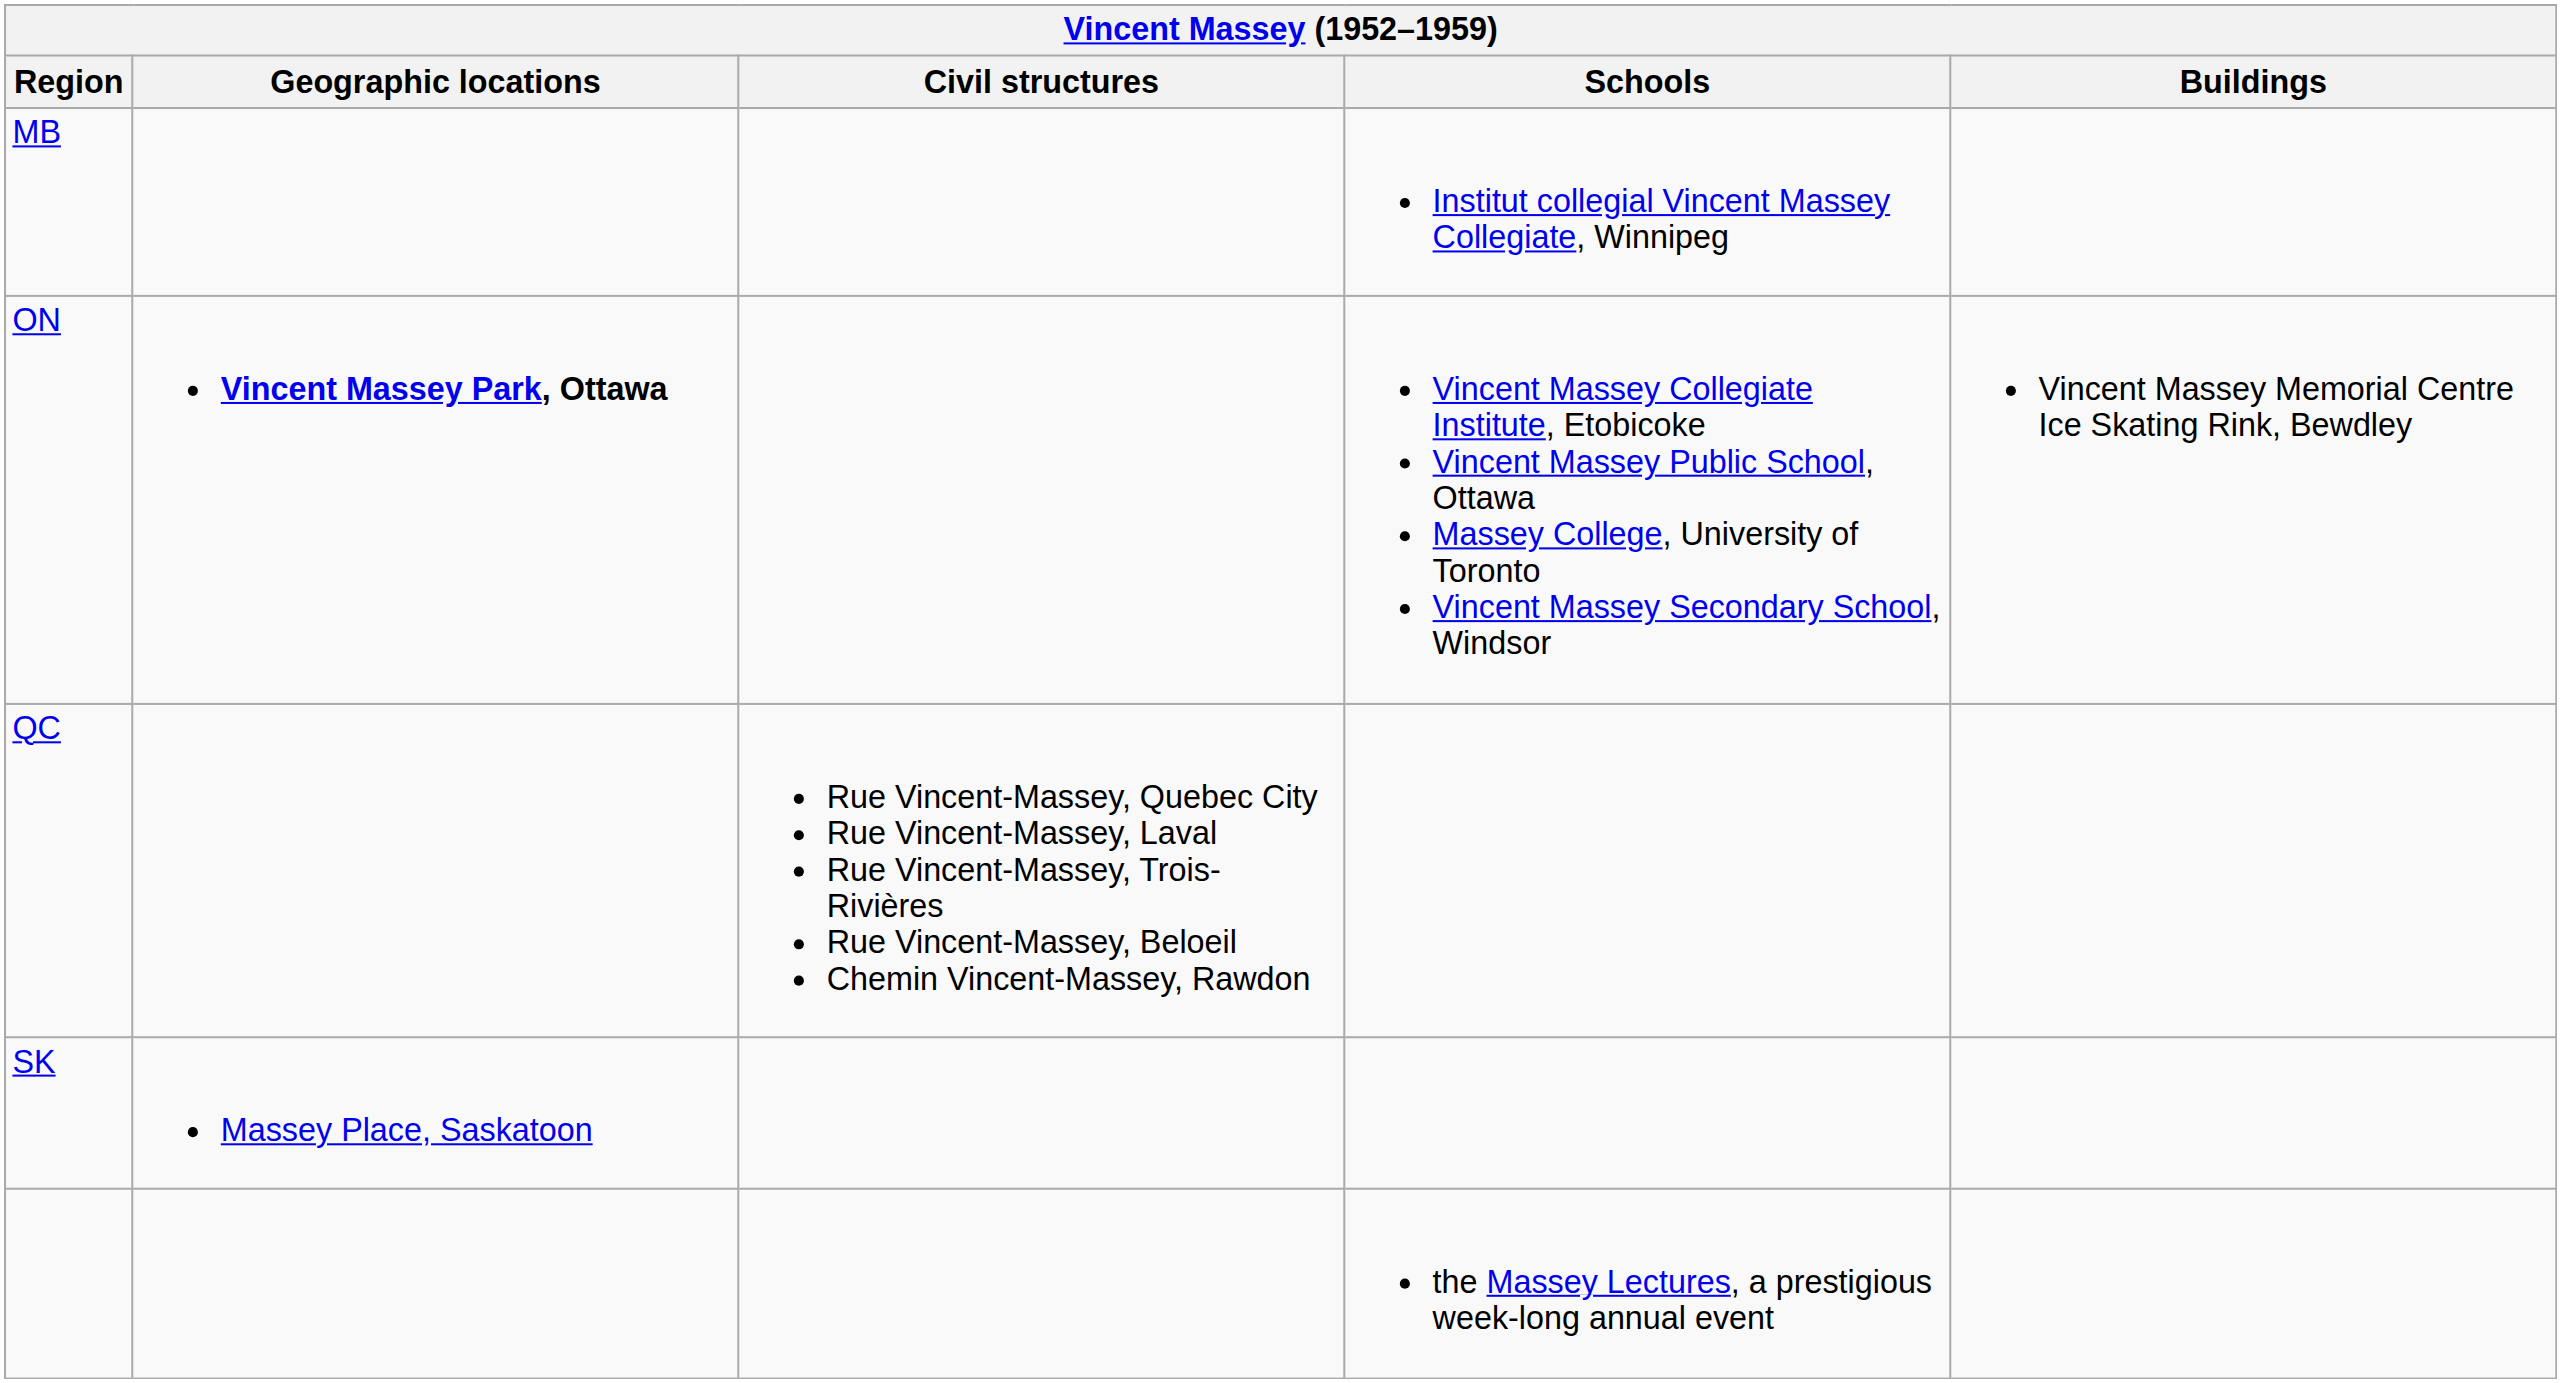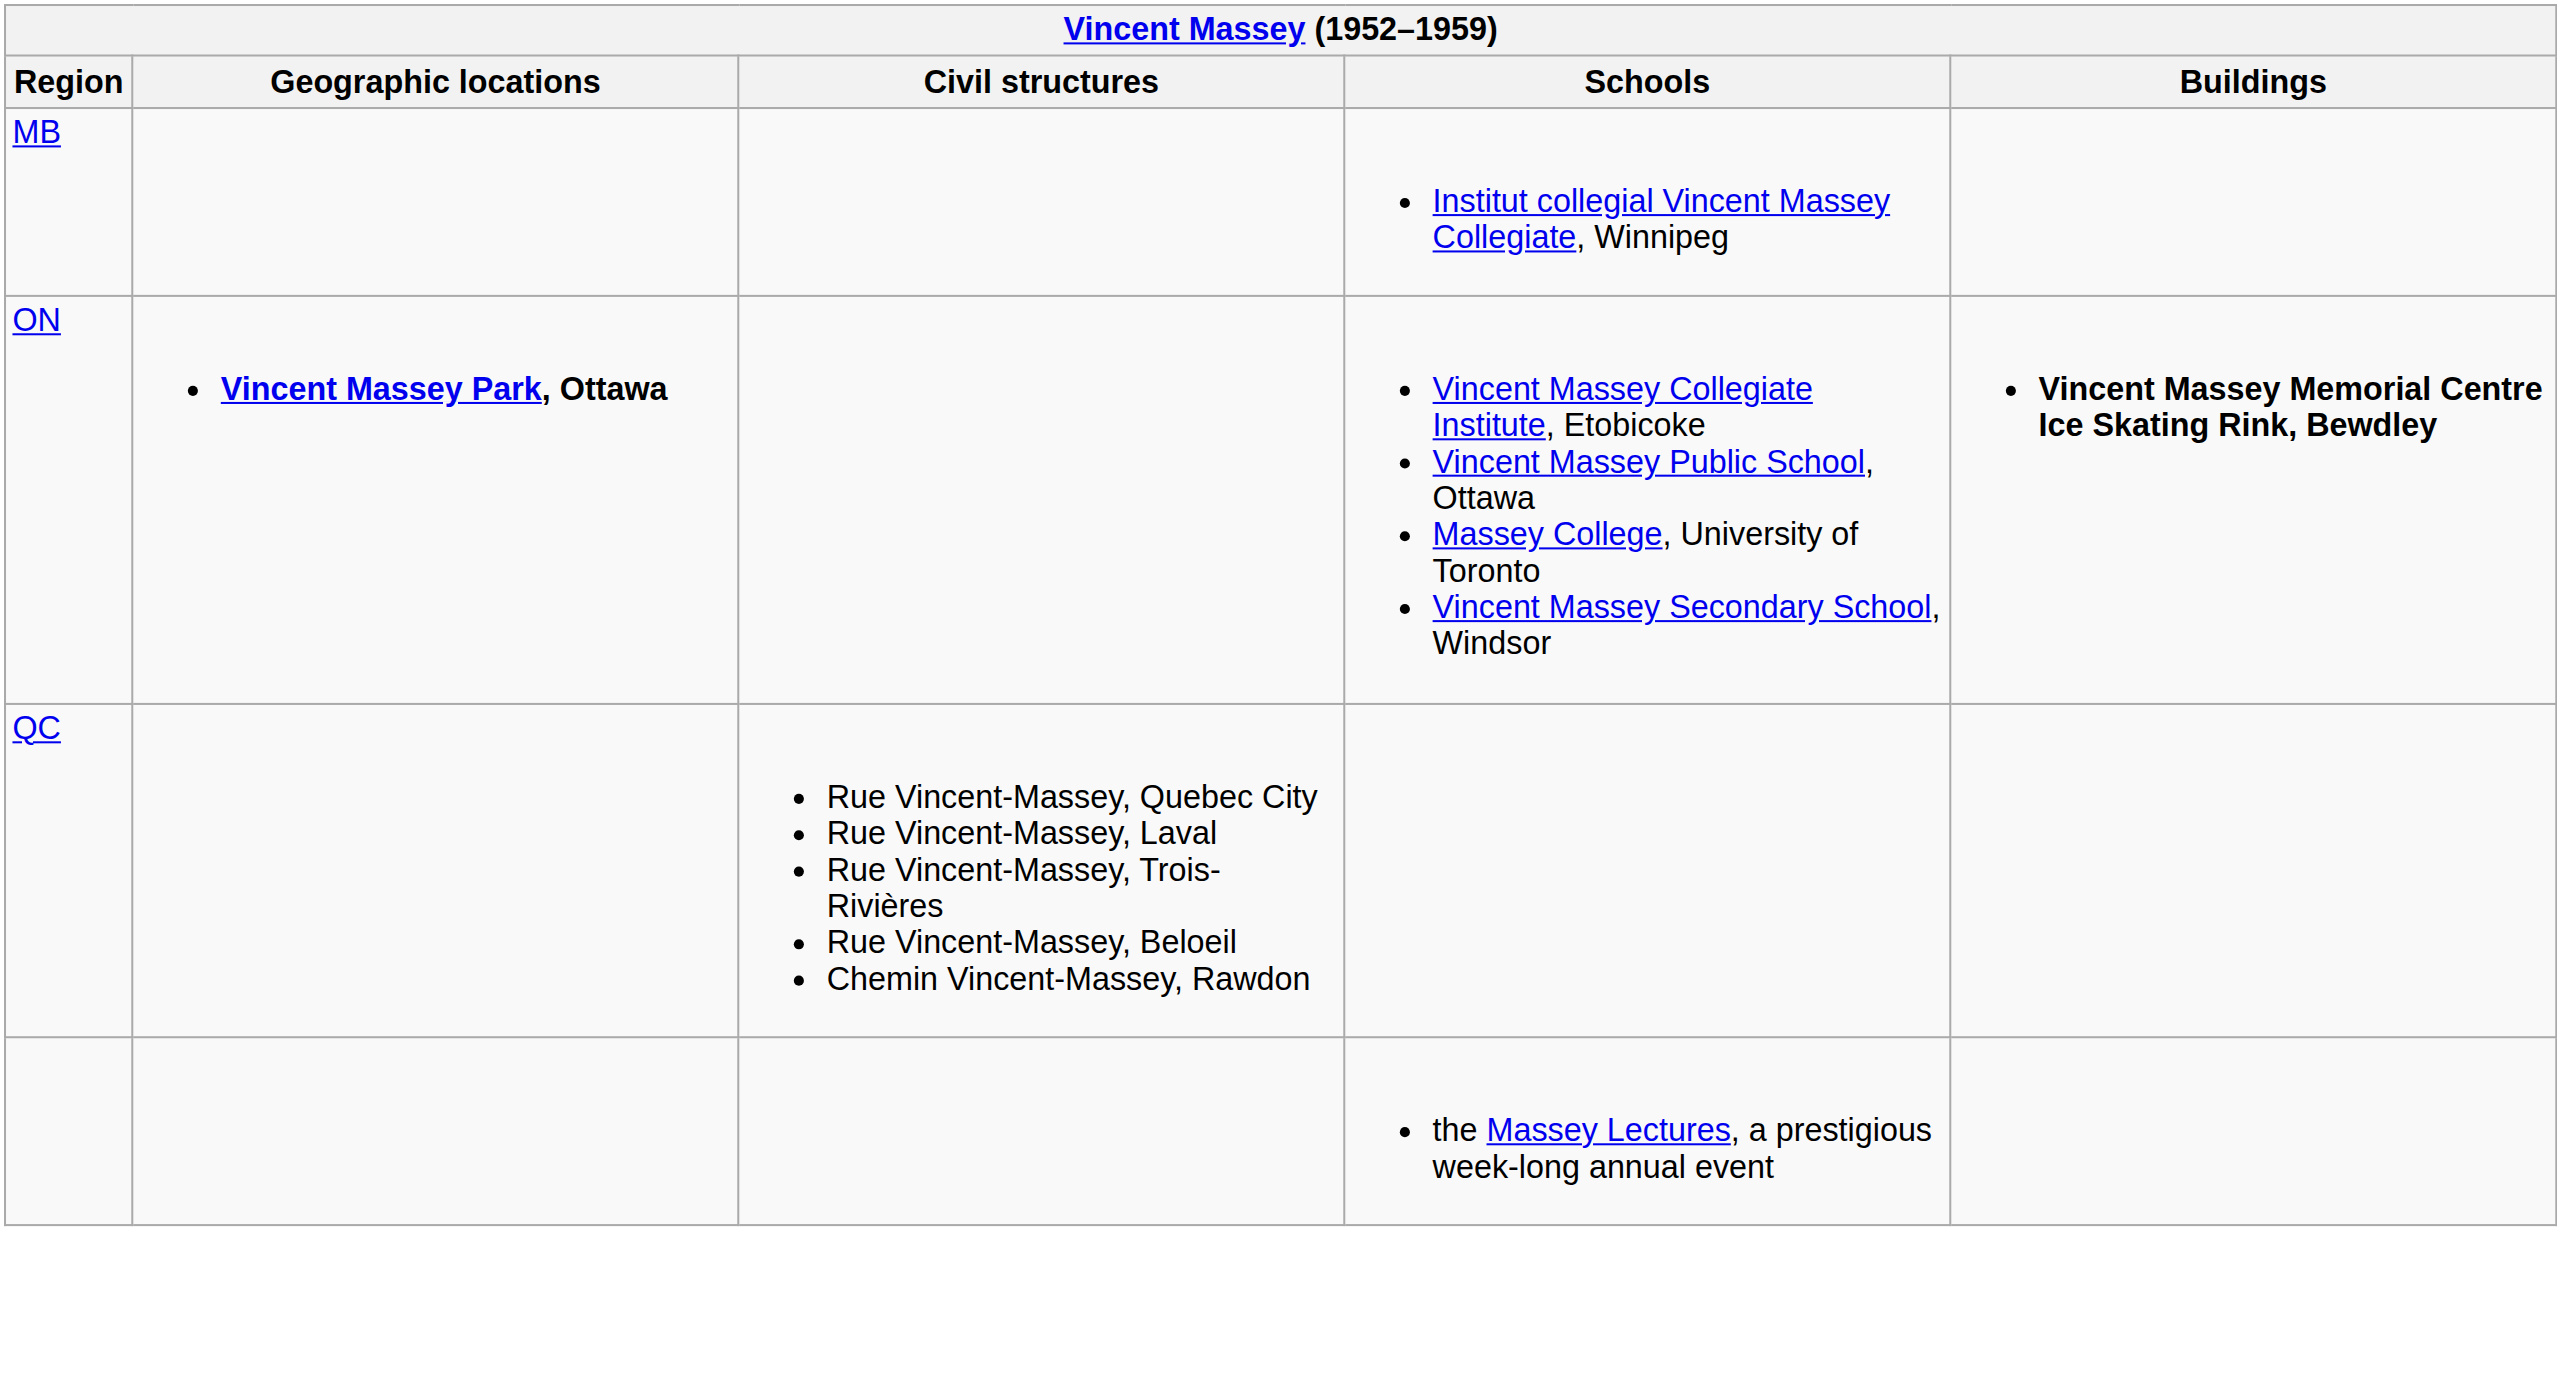 <table class="wikitable" width="100%">
 <tr>
 <th colspan="5"> <a href='#'>Vincent Massey</a> (1952–1959)</th>
 </tr>
 <tr>
 <th width="5%">Region</th>
 <th width="23.75%">Geographic locations</th>
 <th width="23.75%">Civil structures</th>
 <th width="23.75%">Schools</th>
 <th width="23.75%">Buildings</th>
 </tr>
 <tr>
 <td align=left valign=top> <a href='#'>MB</a></td>
 <td></td>
 <td></td>
 <td align=left valign=top><br><ul><li><a href='#'>Institut collegial Vincent Massey Collegiate</a>, Winnipeg</li></ul></td>
 <td></td>
 </tr>
 <tr>
 <td align=left valign=top> <a href='#'>ON</a></td>
 <td align=left valign=top><strong><br><ul><li><a href='#'>Vincent Massey Park</a>, Ottawa</li></ul></strong></td>
 <td></td>
 <td align=left valign=top><br><ul><li><a href='#'>Vincent Massey Collegiate Institute</a>, Etobicoke</li><li><a href='#'>Vincent Massey Public School</a>, Ottawa</li><li><a href='#'>Massey College</a>, University of Toronto</li><li><a href='#'>Vincent Massey Secondary School</a>, Windsor</li></ul></td>
-<td align=left valign=top><br><ul><li>Vincent Massey Memorial Centre Ice Skating Rink, Bewdley</li></ul></td>
+<td align=left valign=top><strong><br><ul><li>Vincent Massey Memorial Centre Ice Skating Rink, Bewdley</li></ul></strong></td>
 </tr>
 <tr>
 <td align=left valign=top> <a href='#'>QC</a></td>
 <td></td>
 <td align=left valign=top><br><ul><li>Rue Vincent-Massey, Quebec City</li><li>Rue Vincent-Massey, Laval</li><li>Rue Vincent-Massey, Trois-Rivières</li><li>Rue Vincent-Massey, Beloeil</li><li>Chemin Vincent-Massey, Rawdon</li></ul></td>
-<td></td>
-<td></td>
-</tr>
-<tr>
-<td align=left valign=top> <a href='#'>SK</a></td>
-<td align=left valign=top><br><ul><li><a href='#'>Massey Place, Saskatoon</a></li></ul></td>
-<td></td>
 <td></td>
 <td></td>
 </tr>
 <tr>
 <td></td>
 <td></td>
 <td></td>
 <td align=left valign=top><br><ul><li>the <a href='#'>Massey Lectures</a>, a prestigious week-long annual event</li></ul></td>
 <td></td>
 </tr>
 </table>
